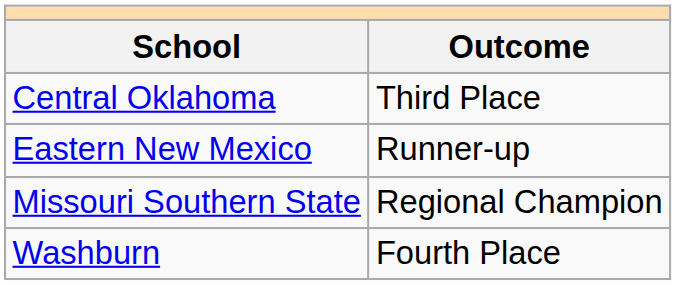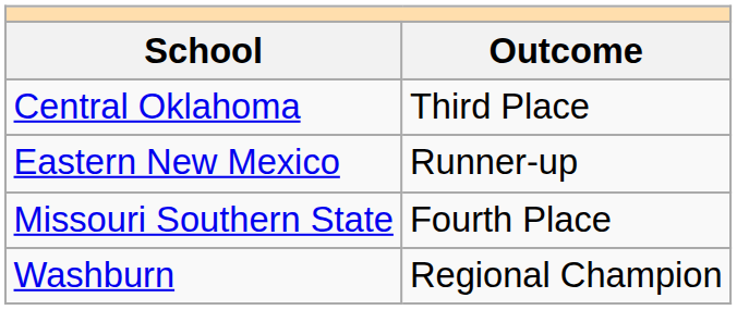 <table class="wikitable" style="float:left; margin-right:1em;">
 <tr>
 <th colspan="3" style="background:#ffdead;"></th>
 </tr>
 <tr>
 <th>School</th>
 <th>Outcome</th>
 </tr>
 <tr>
 <td><a href='#'>Central Oklahoma</a></td>
 <td>Third Place</td>
 </tr>
 <tr>
 <td><a href='#'>Eastern New Mexico</a></td>
 <td>Runner-up</td>
 </tr>
 <tr>
 <td><a href='#'>Missouri Southern State</a></td>
-<td>Regional Champion</td>
+<td>Fourth Place</td>
 </tr>
 <tr>
 <td><a href='#'>Washburn</a></td>
-<td>Fourth Place</td>
+<td>Regional Champion</td>
 </tr>
 </table>
